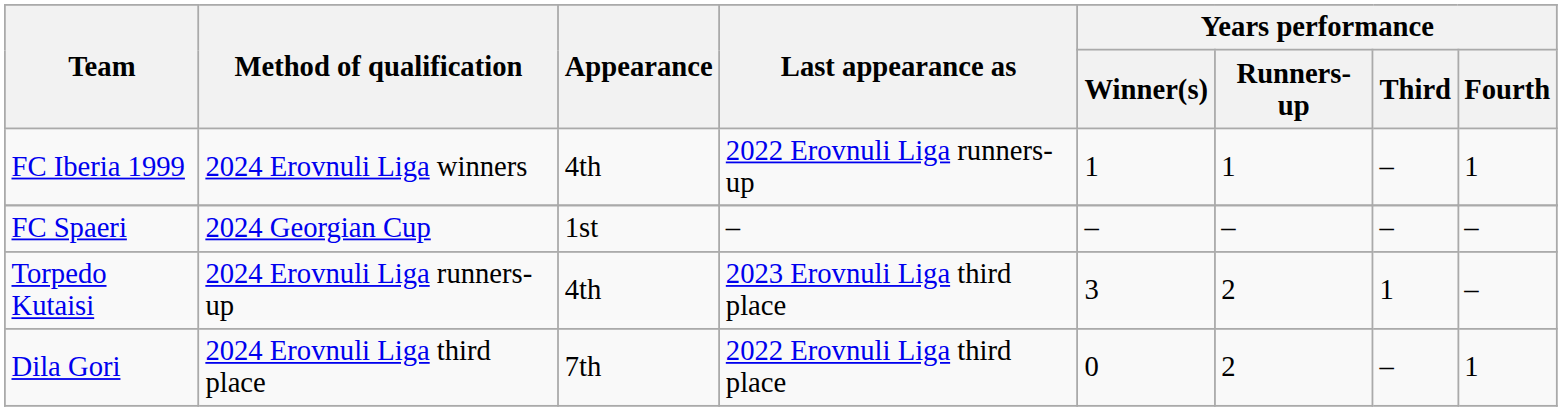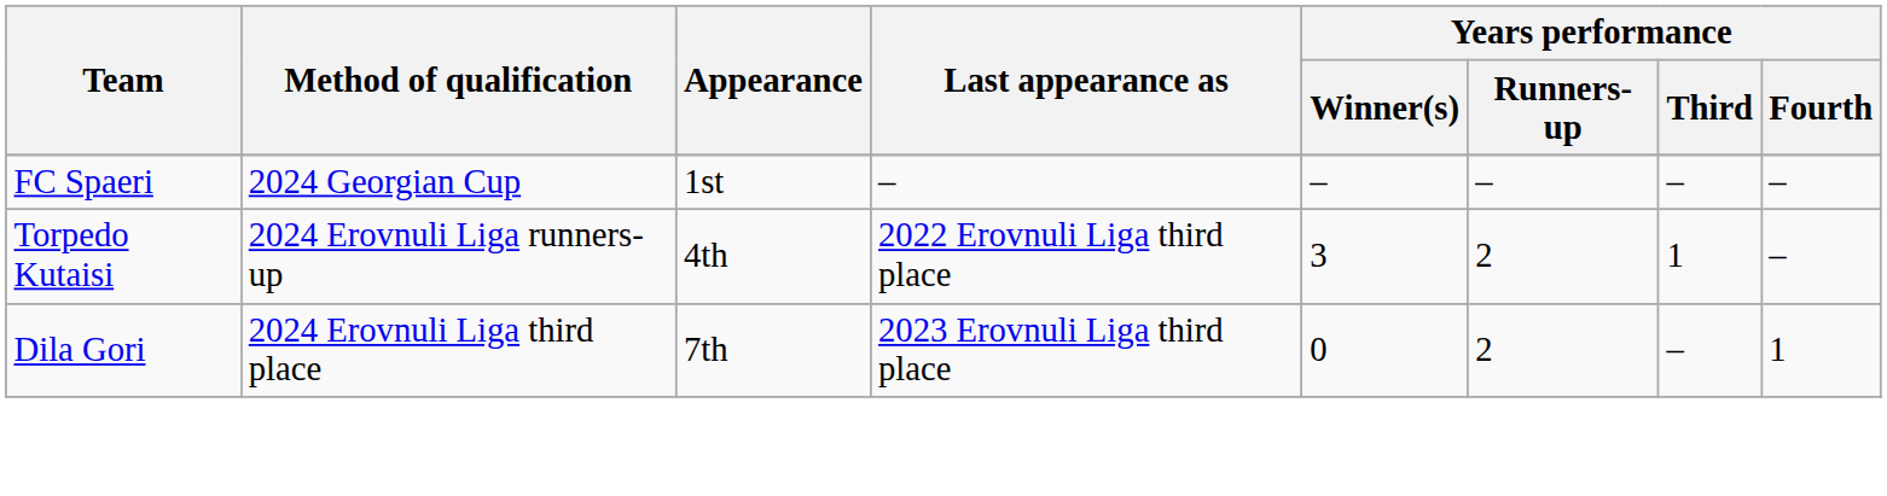 <table class="wikitable">
 <tr>
 <th rowspan="2">Team</th>
 <th rowspan="2">Method of qualification</th>
 <th rowspan="2">Appearance</th>
 <th rowspan="2">Last appearance as</th>
 <th colspan="4">Years performance</th>
 </tr>
 <tr>
 <th>Winner(s)</th>
 <th>Runners-up</th>
 <th>Third</th>
 <th>Fourth</th>
-</tr>
-<tr>
-<td><a href='#'>FC Iberia 1999</a></td>
-<td><a href='#'>2024 Erovnuli Liga</a> winners</td>
-<td>4th</td>
-<td><a href='#'>2022 Erovnuli Liga</a> runners-up</td>
-<td>1</td>
-<td>1</td>
-<td>–</td>
-<td>1</td>
 </tr>
 <tr>
 </tr>
 <tr>
 </tr>
 <tr>
 <td><a href='#'>FC Spaeri</a></td>
 <td><a href='#'>2024 Georgian Cup</a></td>
 <td>1st</td>
 <td>–</td>
 <td>–</td>
 <td>–</td>
 <td>–</td>
 <td>–</td>
 </tr>
 <tr>
 <td><a href='#'>Torpedo Kutaisi</a></td>
 <td><a href='#'>2024 Erovnuli Liga</a> runners-up</td>
 <td>4th</td>
-<td><a href='#'>2023 Erovnuli Liga</a> third place</td>
+<td><a href='#'>2022 Erovnuli Liga</a> third place</td>
 <td>3</td>
 <td>2</td>
 <td>1</td>
 <td>–</td>
 </tr>
 <tr>
 <td><a href='#'>Dila Gori</a></td>
 <td><a href='#'>2024 Erovnuli Liga</a> third place</td>
 <td>7th</td>
-<td><a href='#'>2022 Erovnuli Liga</a> third place</td>
+<td><a href='#'>2023 Erovnuli Liga</a> third place</td>
 <td>0</td>
 <td>2</td>
 <td>–</td>
 <td>1</td>
 </tr>
 </table>
